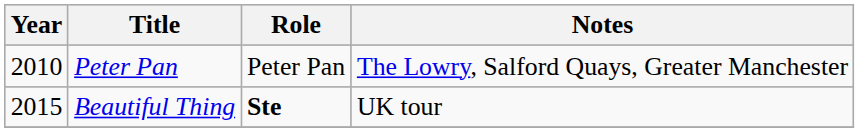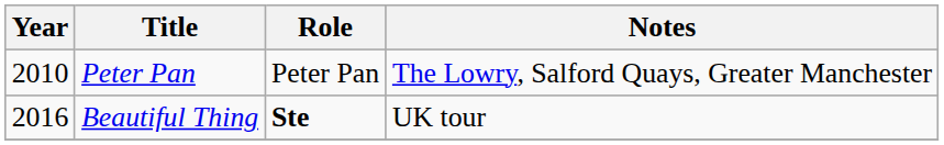 <table class="wikitable">
 <tr>
 <th>Year</th>
 <th>Title</th>
 <th>Role</th>
 <th>Notes</th>
 </tr>
 <tr>
 <td>2010</td>
 <td><em><a href='#'>Peter Pan</a></em></td>
 <td>Peter Pan</td>
 <td><a href='#'>The Lowry</a>, Salford Quays, Greater Manchester</td>
 </tr>
 <tr>
-<td>2015</td>
+<td>2016</td>
 <td><em><a href='#'>Beautiful Thing</a></em></td>
 <td><strong>Ste</strong></td>
 <td>UK tour</td>
 </tr>
 <tr>
 </tr>
 </table>
